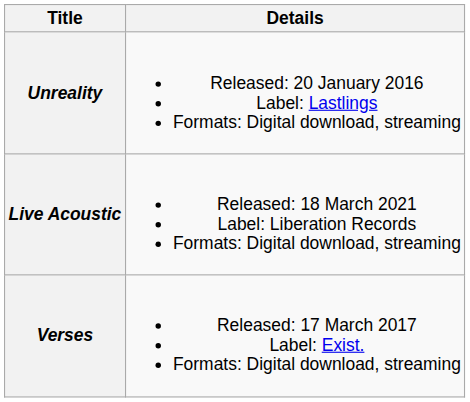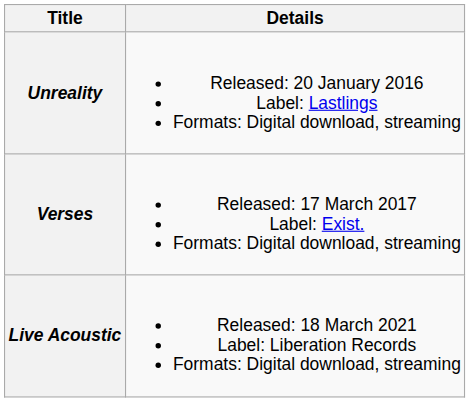 <table class="wikitable plainrowheaders" style="text-align:center;">
 <tr>
 <th>Title</th>
 <th>Details</th>
 </tr>
 <tr>
 <th scope="row"><em>Unreality</em></th>
 <td><br><ul><li>Released: 20 January 2016</li><li>Label: <a href='#'>Lastlings</a></li><li>Formats: Digital download, streaming</li></ul></td>
 </tr>
 <tr>
+<th scope="row"><em>Verses</em></th>
+<td><br><ul><li>Released: 17 March 2017</li><li>Label: <a href='#'>Exist.</a></li><li>Formats: Digital download, streaming</li></ul></td>
+</tr>
+<tr>
 <th scope="row"><em>Live Acoustic</em></th>
 <td><br><ul><li>Released: 18 March 2021</li><li>Label: Liberation Records</li><li>Formats: Digital download, streaming</li></ul></td>
 </tr>
-<tr>
-<th scope="row"><em>Verses</em></th>
-<td><br><ul><li>Released: 17 March 2017</li><li>Label: <a href='#'>Exist.</a></li><li>Formats: Digital download, streaming</li></ul></td>
-</tr>
 </table>
